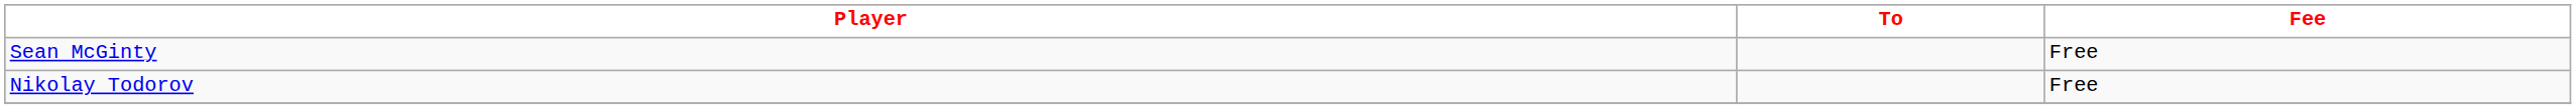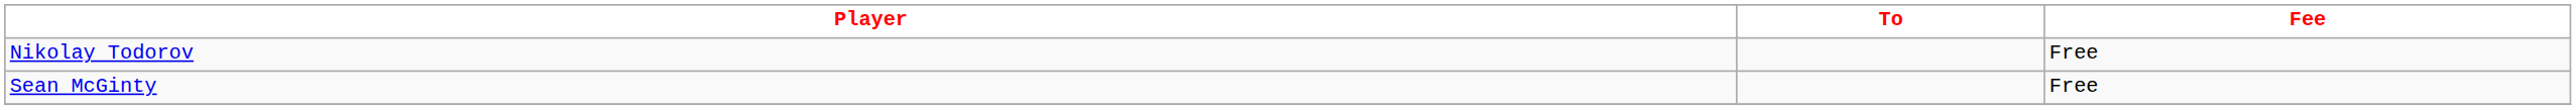 <table class="wikitable" style="text-align:left; font-size:95%;width:98%;">
 <tr>
 <th style="background:white; color:red;">Player</th>
 <th style="background:white; color:red;">To</th>
 <th style="background:white; color:red;">Fee</th>
 </tr>
 <tr>
-<td> <a href='#'>Sean McGinty</a></td>
+<td> <a href='#'>Nikolay Todorov</a></td>
 <td></td>
 <td>Free</td>
 </tr>
 <tr>
-<td> <a href='#'>Nikolay Todorov</a></td>
+<td> <a href='#'>Sean McGinty</a></td>
 <td></td>
 <td>Free</td>
 </tr>
 <tr>
 </tr>
 </table>
